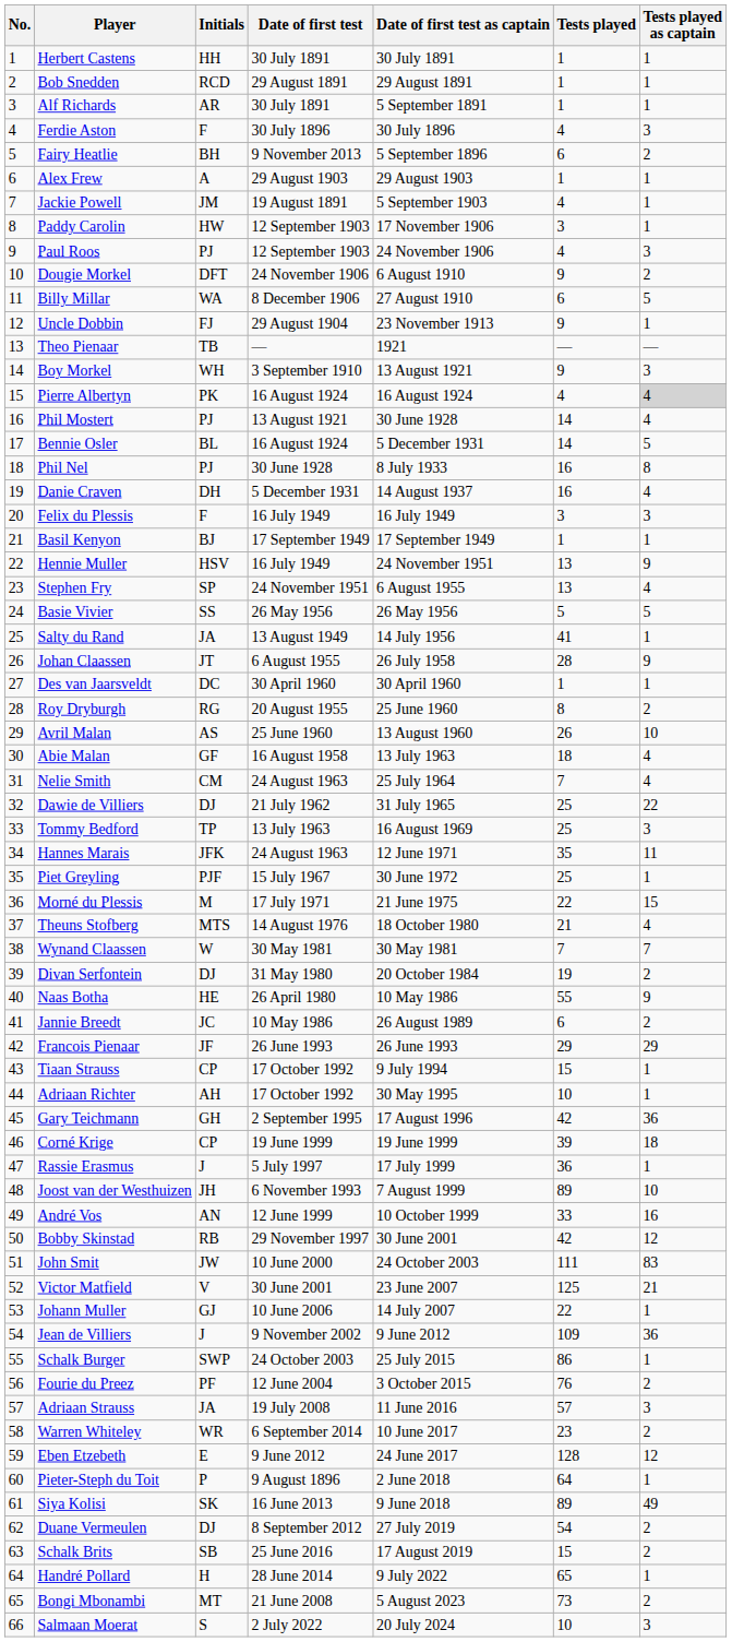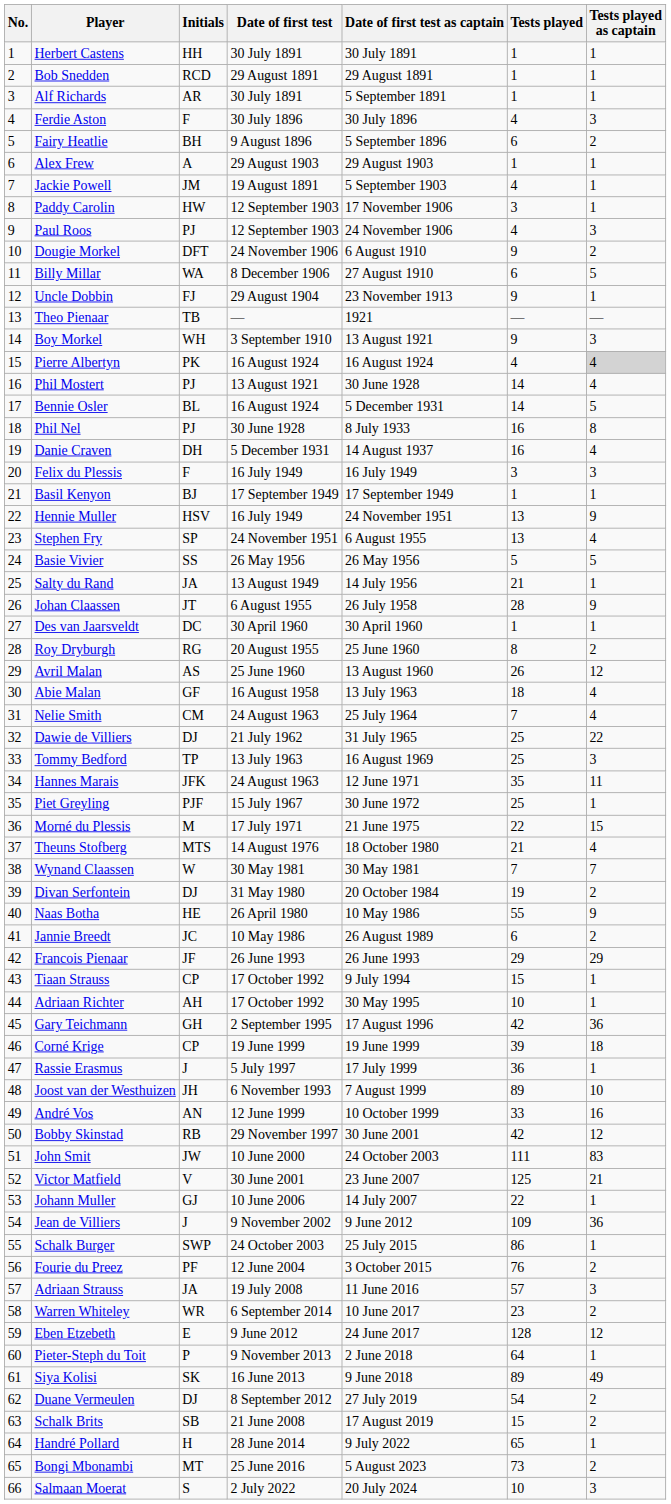 <table class="wikitable sortable">
 <tr>
 <th>No.</th>
 <th>Player</th>
 <th>Initials</th>
 <th>Date of first test</th>
 <th>Date of first test as captain</th>
 <th>Tests played</th>
 <th>Tests played<br>as captain</th>
 </tr>
 <tr>
 <td>1</td>
 <td><a href='#'>Herbert Castens</a></td>
 <td>HH</td>
 <td>30 July 1891</td>
 <td>30 July 1891</td>
 <td>1</td>
 <td>1</td>
 </tr>
 <tr>
 <td>2</td>
 <td><a href='#'>Bob Snedden</a></td>
 <td>RCD</td>
 <td>29 August 1891</td>
 <td>29 August 1891</td>
 <td>1</td>
 <td>1</td>
 </tr>
 <tr>
 <td>3</td>
 <td><a href='#'>Alf Richards</a></td>
 <td>AR</td>
 <td>30 July 1891</td>
 <td>5 September 1891</td>
 <td>1</td>
 <td>1</td>
 </tr>
 <tr>
 <td>4</td>
 <td><a href='#'>Ferdie Aston</a></td>
 <td>F</td>
 <td>30 July 1896</td>
 <td>30 July 1896</td>
 <td>4</td>
 <td>3</td>
 </tr>
 <tr>
 <td>5</td>
 <td><a href='#'>Fairy Heatlie</a></td>
 <td>BH</td>
-<td>9 November 2013</td>
+<td>9 August 1896</td>
 <td>5 September 1896</td>
 <td>6</td>
 <td>2</td>
 </tr>
 <tr>
 <td>6</td>
 <td><a href='#'>Alex Frew</a></td>
 <td>A</td>
 <td>29 August 1903</td>
 <td>29 August 1903</td>
 <td>1</td>
 <td>1</td>
 </tr>
 <tr>
 <td>7</td>
 <td><a href='#'>Jackie Powell</a></td>
 <td>JM</td>
 <td>19 August 1891</td>
 <td>5 September 1903</td>
 <td>4</td>
 <td>1</td>
 </tr>
 <tr>
 <td>8</td>
 <td><a href='#'>Paddy Carolin</a></td>
 <td>HW</td>
 <td>12 September 1903</td>
 <td>17 November 1906</td>
 <td>3</td>
 <td>1</td>
 </tr>
 <tr>
 <td>9</td>
 <td><a href='#'>Paul Roos</a></td>
 <td>PJ</td>
 <td>12 September 1903</td>
 <td>24 November 1906</td>
 <td>4</td>
 <td>3</td>
 </tr>
 <tr>
 <td>10</td>
 <td><a href='#'>Dougie Morkel</a></td>
 <td>DFT</td>
 <td>24 November 1906</td>
 <td>6 August 1910</td>
 <td>9</td>
 <td>2</td>
 </tr>
 <tr>
 <td>11</td>
 <td><a href='#'>Billy Millar</a></td>
 <td>WA</td>
 <td>8 December 1906</td>
 <td>27 August 1910</td>
 <td>6</td>
 <td>5</td>
 </tr>
 <tr>
 <td>12</td>
 <td><a href='#'>Uncle Dobbin</a></td>
 <td>FJ</td>
 <td>29 August 1904</td>
 <td>23 November 1913</td>
 <td>9</td>
 <td>1</td>
 </tr>
 <tr>
 <td>13</td>
 <td><a href='#'>Theo Pienaar</a></td>
 <td>TB</td>
 <td>—</td>
 <td>1921</td>
 <td>—</td>
 <td>—</td>
 </tr>
 <tr>
 <td>14</td>
 <td><a href='#'>Boy Morkel</a></td>
 <td>WH</td>
 <td>3 September 1910</td>
 <td>13 August 1921</td>
 <td>9</td>
 <td>3</td>
 </tr>
 <tr>
 <td>15</td>
 <td><a href='#'>Pierre Albertyn</a></td>
 <td>PK</td>
 <td>16 August 1924</td>
 <td>16 August 1924</td>
 <td>4</td>
 <td style="background: lightgrey;">4</td>
 </tr>
 <tr>
 <td>16</td>
 <td><a href='#'>Phil Mostert</a></td>
 <td>PJ</td>
 <td>13 August 1921</td>
 <td>30 June 1928</td>
 <td>14</td>
 <td>4</td>
 </tr>
 <tr>
 <td>17</td>
 <td><a href='#'>Bennie Osler</a></td>
 <td>BL</td>
 <td>16 August 1924</td>
 <td>5 December 1931</td>
 <td>14</td>
 <td>5</td>
 </tr>
 <tr>
 <td>18</td>
 <td><a href='#'>Phil Nel</a></td>
 <td>PJ</td>
 <td>30 June 1928</td>
 <td>8 July 1933</td>
 <td>16</td>
 <td>8</td>
 </tr>
 <tr>
 <td>19</td>
 <td><a href='#'>Danie Craven</a></td>
 <td>DH</td>
 <td>5 December 1931</td>
 <td>14 August 1937</td>
 <td>16</td>
 <td>4</td>
 </tr>
 <tr>
 <td>20</td>
 <td><a href='#'>Felix du Plessis</a></td>
 <td>F</td>
 <td>16 July 1949</td>
 <td>16 July 1949</td>
 <td>3</td>
 <td>3</td>
 </tr>
 <tr>
 <td>21</td>
 <td><a href='#'>Basil Kenyon</a></td>
 <td>BJ</td>
 <td>17 September 1949</td>
 <td>17 September 1949</td>
 <td>1</td>
 <td>1</td>
 </tr>
 <tr>
 <td>22</td>
 <td><a href='#'>Hennie Muller</a></td>
 <td>HSV</td>
 <td>16 July 1949</td>
 <td>24 November 1951</td>
 <td>13</td>
 <td>9</td>
 </tr>
 <tr>
 <td>23</td>
 <td><a href='#'>Stephen Fry</a></td>
 <td>SP</td>
 <td>24 November 1951</td>
 <td>6 August 1955</td>
 <td>13</td>
 <td>4</td>
 </tr>
 <tr>
 <td>24</td>
 <td><a href='#'>Basie Vivier</a></td>
 <td>SS</td>
 <td>26 May 1956</td>
 <td>26 May 1956</td>
 <td>5</td>
 <td>5</td>
 </tr>
 <tr>
 <td>25</td>
 <td><a href='#'>Salty du Rand</a></td>
 <td>JA</td>
 <td>13 August 1949</td>
 <td>14 July 1956</td>
-<td>41</td>
+<td>21</td>
 <td>1</td>
 </tr>
 <tr>
 <td>26</td>
 <td><a href='#'>Johan Claassen</a></td>
 <td>JT</td>
 <td>6 August 1955</td>
 <td>26 July 1958</td>
 <td>28</td>
 <td>9</td>
 </tr>
 <tr>
 <td>27</td>
 <td><a href='#'>Des van Jaarsveldt</a></td>
 <td>DC</td>
 <td>30 April 1960</td>
 <td>30 April 1960</td>
 <td>1</td>
 <td>1</td>
 </tr>
 <tr>
 <td>28</td>
 <td><a href='#'>Roy Dryburgh</a></td>
 <td>RG</td>
 <td>20 August 1955</td>
 <td>25 June 1960</td>
 <td>8</td>
 <td>2</td>
 </tr>
 <tr>
 <td>29</td>
 <td><a href='#'>Avril Malan</a></td>
 <td>AS</td>
 <td>25 June 1960</td>
 <td>13 August 1960</td>
 <td>26</td>
-<td>10</td>
+<td>12</td>
 </tr>
 <tr>
 <td>30</td>
 <td><a href='#'>Abie Malan</a></td>
 <td>GF</td>
 <td>16 August 1958</td>
 <td>13 July 1963</td>
 <td>18</td>
 <td>4</td>
 </tr>
 <tr>
 <td>31</td>
 <td><a href='#'>Nelie Smith</a></td>
 <td>CM</td>
 <td>24 August 1963</td>
 <td>25 July 1964</td>
 <td>7</td>
 <td>4</td>
 </tr>
 <tr>
 <td>32</td>
 <td><a href='#'>Dawie de Villiers</a></td>
 <td>DJ</td>
 <td>21 July 1962</td>
 <td>31 July 1965</td>
 <td>25</td>
 <td>22</td>
 </tr>
 <tr>
 <td>33</td>
 <td><a href='#'>Tommy Bedford</a></td>
 <td>TP</td>
 <td>13 July 1963</td>
 <td>16 August 1969</td>
 <td>25</td>
 <td>3</td>
 </tr>
 <tr>
 <td>34</td>
 <td><a href='#'>Hannes Marais</a></td>
 <td>JFK</td>
 <td>24 August 1963</td>
 <td>12 June 1971</td>
 <td>35</td>
 <td>11</td>
 </tr>
 <tr>
 <td>35</td>
 <td><a href='#'>Piet Greyling</a></td>
 <td>PJF</td>
 <td>15 July 1967</td>
 <td>30 June 1972</td>
 <td>25</td>
 <td>1</td>
 </tr>
 <tr>
 <td>36</td>
 <td><a href='#'>Morné du Plessis</a></td>
 <td>M</td>
 <td>17 July 1971</td>
 <td>21 June 1975</td>
 <td>22</td>
 <td>15</td>
 </tr>
 <tr>
 <td>37</td>
 <td><a href='#'>Theuns Stofberg</a></td>
 <td>MTS</td>
 <td>14 August 1976</td>
 <td>18 October 1980</td>
 <td>21</td>
 <td>4</td>
 </tr>
 <tr>
 <td>38</td>
 <td><a href='#'>Wynand Claassen</a></td>
 <td>W</td>
 <td>30 May 1981</td>
 <td>30 May 1981</td>
 <td>7</td>
 <td>7</td>
 </tr>
 <tr>
 <td>39</td>
 <td><a href='#'>Divan Serfontein</a></td>
 <td>DJ</td>
 <td>31 May 1980</td>
 <td>20 October 1984</td>
 <td>19</td>
 <td>2</td>
 </tr>
 <tr>
 <td>40</td>
 <td><a href='#'>Naas Botha</a></td>
 <td>HE</td>
 <td>26 April 1980</td>
 <td>10 May 1986</td>
 <td>55</td>
 <td>9</td>
 </tr>
 <tr>
 <td>41</td>
 <td><a href='#'>Jannie Breedt</a></td>
 <td>JC</td>
 <td>10 May 1986</td>
 <td>26 August 1989</td>
 <td>6</td>
 <td>2</td>
 </tr>
 <tr>
 <td>42</td>
 <td><a href='#'>Francois Pienaar</a></td>
 <td>JF</td>
 <td>26 June 1993</td>
 <td>26 June 1993</td>
 <td>29</td>
 <td>29</td>
 </tr>
 <tr>
 <td>43</td>
 <td><a href='#'>Tiaan Strauss</a></td>
 <td>CP</td>
 <td>17 October 1992</td>
 <td>9 July 1994</td>
 <td>15</td>
 <td>1</td>
 </tr>
 <tr>
 <td>44</td>
 <td><a href='#'>Adriaan Richter</a></td>
 <td>AH</td>
 <td>17 October 1992</td>
 <td>30 May 1995</td>
 <td>10</td>
 <td>1</td>
 </tr>
 <tr>
 <td>45</td>
 <td><a href='#'>Gary Teichmann</a></td>
 <td>GH</td>
 <td>2 September 1995</td>
 <td>17 August 1996</td>
 <td>42</td>
 <td>36</td>
 </tr>
 <tr>
 <td>46</td>
 <td><a href='#'>Corné Krige</a></td>
 <td>CP</td>
 <td>19 June 1999</td>
 <td>19 June 1999</td>
 <td>39</td>
 <td>18</td>
 </tr>
 <tr>
 <td>47</td>
 <td><a href='#'>Rassie Erasmus</a></td>
 <td>J</td>
 <td>5 July 1997</td>
 <td>17 July 1999</td>
 <td>36</td>
 <td>1</td>
 </tr>
 <tr>
 <td>48</td>
 <td><a href='#'>Joost van der Westhuizen</a></td>
 <td>JH</td>
 <td>6 November 1993</td>
 <td>7 August 1999</td>
 <td>89</td>
 <td>10</td>
 </tr>
 <tr>
 <td>49</td>
 <td><a href='#'>André Vos</a></td>
 <td>AN</td>
 <td>12 June 1999</td>
 <td>10 October 1999</td>
 <td>33</td>
 <td>16</td>
 </tr>
 <tr>
 <td>50</td>
 <td><a href='#'>Bobby Skinstad</a></td>
 <td>RB</td>
 <td>29 November 1997</td>
 <td>30 June 2001</td>
 <td>42</td>
 <td>12</td>
 </tr>
 <tr>
 <td>51</td>
 <td><a href='#'>John Smit</a></td>
 <td>JW</td>
 <td>10 June 2000</td>
 <td>24 October 2003</td>
 <td>111</td>
 <td>83</td>
 </tr>
 <tr>
 <td>52</td>
 <td><a href='#'>Victor Matfield</a></td>
 <td>V</td>
 <td>30 June 2001</td>
 <td>23 June 2007</td>
 <td>125</td>
 <td>21</td>
 </tr>
 <tr>
 <td>53</td>
 <td><a href='#'>Johann Muller</a></td>
 <td>GJ</td>
 <td>10 June 2006</td>
 <td>14 July 2007</td>
 <td>22</td>
 <td>1</td>
 </tr>
 <tr>
 <td>54</td>
 <td><a href='#'>Jean de Villiers</a></td>
 <td>J</td>
 <td>9 November 2002</td>
 <td>9 June 2012</td>
 <td>109</td>
 <td>36</td>
 </tr>
 <tr>
 <td>55</td>
 <td><a href='#'>Schalk Burger</a></td>
 <td>SWP</td>
 <td>24 October 2003</td>
 <td>25 July 2015</td>
 <td>86</td>
 <td>1</td>
 </tr>
 <tr>
 <td>56</td>
 <td><a href='#'>Fourie du Preez</a></td>
 <td>PF</td>
 <td>12 June 2004</td>
 <td>3 October 2015</td>
 <td>76</td>
 <td>2</td>
 </tr>
 <tr>
 <td>57</td>
 <td><a href='#'>Adriaan Strauss</a></td>
 <td>JA</td>
 <td>19 July 2008</td>
 <td>11 June 2016</td>
 <td>57</td>
 <td>3</td>
 </tr>
 <tr>
 <td>58</td>
 <td><a href='#'>Warren Whiteley</a></td>
 <td>WR</td>
 <td>6 September 2014</td>
 <td>10 June 2017</td>
 <td>23</td>
 <td>2</td>
 </tr>
 <tr>
 <td>59</td>
 <td><a href='#'>Eben Etzebeth</a></td>
 <td>E</td>
 <td>9 June 2012</td>
 <td>24 June 2017</td>
 <td>128</td>
 <td>12</td>
 </tr>
 <tr>
 <td>60</td>
 <td><a href='#'>Pieter-Steph du Toit</a></td>
 <td>P</td>
-<td>9 August 1896</td>
+<td>9 November 2013</td>
 <td>2 June 2018</td>
 <td>64</td>
 <td>1</td>
 </tr>
 <tr>
 <td>61</td>
 <td><a href='#'>Siya Kolisi</a></td>
 <td>SK</td>
 <td>16 June 2013</td>
 <td>9 June 2018</td>
 <td>89</td>
 <td>49</td>
 </tr>
 <tr>
 <td>62</td>
 <td><a href='#'>Duane Vermeulen</a></td>
 <td>DJ</td>
 <td>8 September 2012</td>
 <td>27 July 2019</td>
 <td>54</td>
 <td>2</td>
 </tr>
 <tr>
 <td>63</td>
 <td><a href='#'>Schalk Brits</a></td>
 <td>SB</td>
-<td>25 June 2016</td>
+<td>21 June 2008</td>
 <td>17 August 2019</td>
 <td>15</td>
 <td>2</td>
 </tr>
 <tr>
 <td>64</td>
 <td><a href='#'>Handré Pollard</a></td>
 <td>H</td>
 <td>28 June 2014</td>
 <td>9 July 2022</td>
 <td>65</td>
 <td>1</td>
 </tr>
 <tr>
 <td>65</td>
 <td><a href='#'>Bongi Mbonambi</a></td>
 <td>MT</td>
-<td>21 June 2008</td>
+<td>25 June 2016</td>
 <td>5 August 2023</td>
 <td>73</td>
 <td>2</td>
 </tr>
 <tr>
 <td>66</td>
 <td><a href='#'>Salmaan Moerat</a></td>
 <td>S</td>
 <td>2 July 2022</td>
 <td>20 July 2024</td>
 <td>10</td>
 <td>3</td>
 </tr>
 </table>
